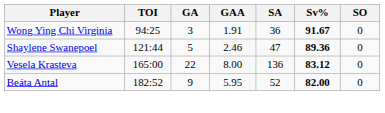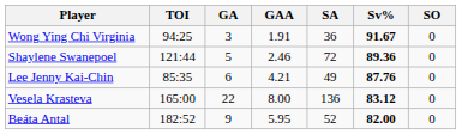 <table class="wikitable sortable" style="text-align:center;">
 <tr>
 <th style="width:170px;">Player</th>
 <th style="width:60px;">TOI</th>
 <th style="width:50px;">GA</th>
 <th style="width:60px;">GAA</th>
 <th style="width:50px;">SA</th>
 <th style="width:60px;">Sv%</th>
 <th style="width:50px;">SO</th>
 </tr>
 <tr>
 <td style="text-align:left;"> <a href='#'>Wong Ying Chi Virginia</a></td>
 <td>94:25</td>
 <td>3</td>
 <td>1.91</td>
 <td>36</td>
 <td><strong>91.67</strong></td>
 <td>0</td>
 </tr>
 <tr>
 <td style="text-align:left;"> <a href='#'>Shaylene Swanepoel</a></td>
 <td>121:44</td>
 <td>5</td>
 <td>2.46</td>
-<td>47</td>
+<td>72</td>
 <td><strong>89.36</strong></td>
+<td>0</td>
+</tr>
+<tr>
+<td style="text-align:left;"> <a href='#'>Lee Jenny Kai-Chin</a></td>
+<td>85:35</td>
+<td>6</td>
+<td>4.21</td>
+<td>49</td>
+<td><strong>87.76</strong></td>
 <td>0</td>
 </tr>
 <tr>
 <td style="text-align:left;"> <a href='#'>Vesela Krasteva</a></td>
 <td>165:00</td>
 <td>22</td>
 <td>8.00</td>
 <td>136</td>
 <td><strong>83.12</strong></td>
 <td>0</td>
 </tr>
 <tr>
 <td style="text-align:left;"> <a href='#'>Beáta Antal</a></td>
 <td>182:52</td>
 <td>9</td>
 <td>5.95</td>
 <td>52</td>
 <td><strong>82.00</strong></td>
 <td>0</td>
 </tr>
 </table>
